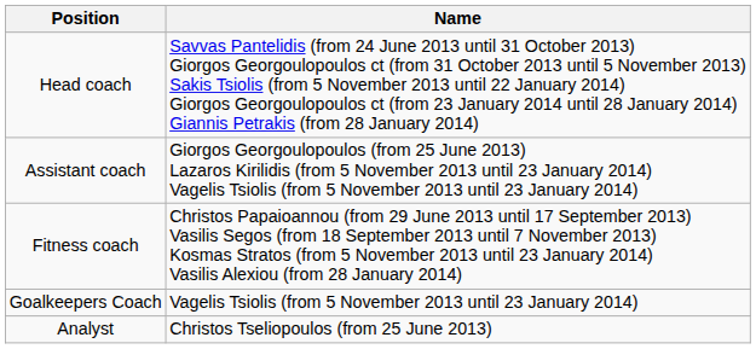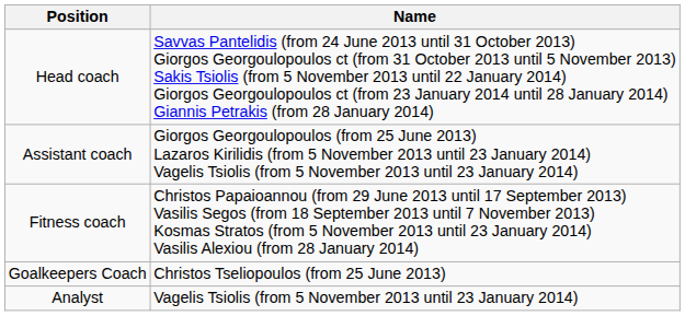 <table class="wikitable" style="text-align: center;">
 <tr>
 <th>Position</th>
 <th>Name</th>
 </tr>
 <tr>
 <td>Head coach</td>
 <td style="text-align:left;"><a href='#'>Savvas Pantelidis</a> (from 24 June 2013 until 31 October 2013)<br>Giorgos Georgoulopoulos ct (from 31 October 2013 until 5 November 2013)<br><a href='#'>Sakis Tsiolis</a> (from 5 November 2013 until 22 January 2014)<br>Giorgos Georgoulopoulos ct (from 23 January 2014 until 28 January 2014)<br><a href='#'>Giannis Petrakis</a> (from 28 January 2014)</td>
 </tr>
 <tr>
 <td>Assistant coach</td>
 <td style="text-align:left;">Giorgos Georgoulopoulos (from 25 June 2013)<br>Lazaros Kirilidis (from 5 November 2013 until 23 January 2014)<br>Vagelis Tsiolis (from 5 November 2013 until 23 January 2014)</td>
 </tr>
 <tr>
 <td>Fitness coach</td>
 <td style="text-align:left;">Christos Papaioannou (from 29 June 2013 until 17 September 2013)<br>Vasilis Segos (from 18 September 2013 until 7 November 2013)<br>Kosmas Stratos (from 5 November 2013 until 23 January 2014)<br>Vasilis Alexiou (from 28 January 2014)</td>
 </tr>
 <tr>
 <td>Goalkeepers Coach</td>
-<td style="text-align:left;">Vagelis Tsiolis (from 5 November 2013 until 23 January 2014)</td>
+<td style="text-align:left;">Christos Tseliopoulos (from 25 June 2013)</td>
 </tr>
 <tr>
 <td>Analyst</td>
-<td style="text-align:left;">Christos Tseliopoulos (from 25 June 2013)</td>
+<td style="text-align:left;">Vagelis Tsiolis (from 5 November 2013 until 23 January 2014)</td>
 </tr>
 </table>
